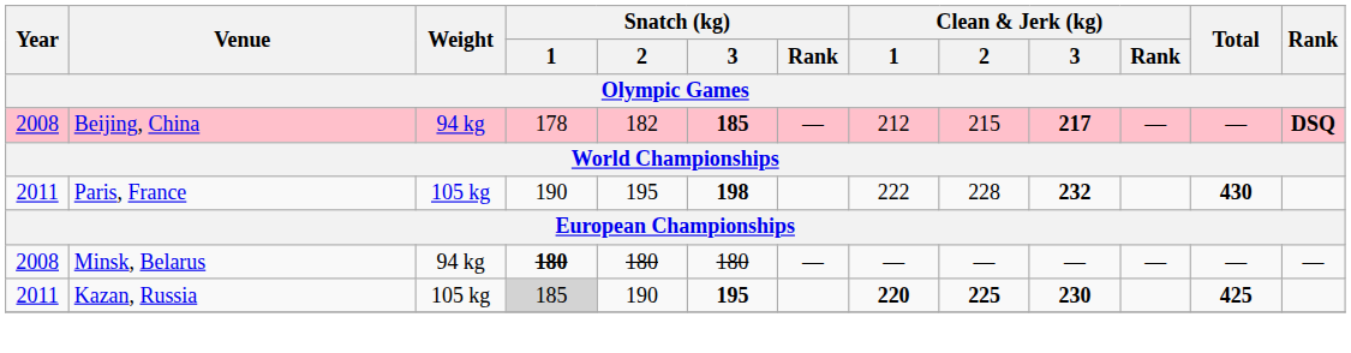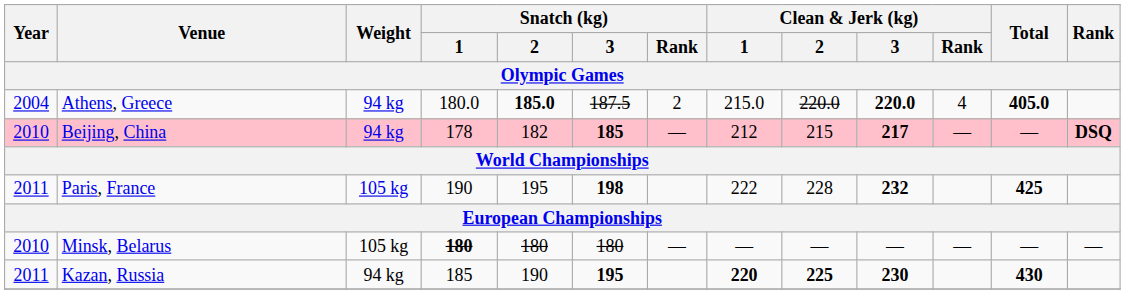 <table class="wikitable" style="text-align:center;">
 <tr>
 <th rowspan=2 width=40>Year</th>
 <th rowspan=2 width=250>Venue</th>
 <th rowspan=2 width=60>Weight</th>
 <th colspan=4>Snatch (kg)</th>
 <th colspan=4>Clean & Jerk (kg)</th>
 <th rowspan=2 width=60>Total</th>
 <th rowspan=2 width=40>Rank</th>
 </tr>
 <tr>
 <th width=60>1</th>
 <th width=60>2</th>
 <th width=60>3</th>
 <th width=45>Rank</th>
 <th width=60>1</th>
 <th width=60>2</th>
 <th width=60>3</th>
 <th width=45>Rank</th>
 </tr>
 <tr>
 <th colspan=13><a href='#'>Olympic Games</a></th>
 </tr>
+<tr>
+<td><a href='#'>2004</a></td>
+<td align=left> <a href='#'>Athens</a>, <a href='#'>Greece</a></td>
+<td><a href='#'>94 kg</a></td>
+<td>180.0</td>
+<td><strong>185.0</strong></td>
+<td><s>187.5</s></td>
+<td>2</td>
+<td>215.0</td>
+<td><s>220.0</s></td>
+<td><strong>220.0</strong></td>
+<td>4</td>
+<td><strong>405.0</strong></td>
+<td></td>
+</tr>
 <tr bgcolor=pink>
-<td><a href='#'>2008</a></td>
+<td><a href='#'>2010</a></td>
 <td align=left> <a href='#'>Beijing</a>, <a href='#'>China</a></td>
 <td><a href='#'>94 kg</a></td>
 <td>178</td>
 <td>182</td>
 <td><strong>185</strong></td>
 <td>—</td>
 <td>212</td>
 <td>215</td>
 <td><strong>217</strong></td>
 <td>—</td>
 <td>—</td>
 <td><strong>DSQ</strong></td>
 </tr>
 <tr>
 <th colspan=13><a href='#'>World Championships</a></th>
 </tr>
 <tr>
 <td><a href='#'>2011</a></td>
 <td align=left> <a href='#'>Paris</a>, <a href='#'>France</a></td>
 <td><a href='#'>105 kg</a></td>
 <td>190</td>
 <td>195</td>
 <td><strong>198</strong></td>
 <td></td>
 <td>222</td>
 <td>228</td>
 <td><strong>232</strong></td>
 <td></td>
-<td><strong>430</strong></td>
+<td><strong>425</strong></td>
 <td></td>
 </tr>
 <tr>
 <th colspan=13><a href='#'>European Championships</a></th>
 </tr>
 <tr>
-<td><a href='#'>2008</a></td>
+<td><a href='#'>2010</a></td>
 <td align=left> <a href='#'>Minsk</a>, <a href='#'>Belarus</a></td>
-<td>94 kg</td>
+<td>105 kg</td>
 <td><strong><s>180</s></strong></td>
 <td><s>180</s></td>
 <td><s>180</s></td>
 <td>—</td>
 <td>—</td>
 <td>—</td>
 <td>—</td>
 <td>—</td>
 <td>—</td>
 <td>—</td>
 </tr>
 <tr>
 <td><a href='#'>2011</a></td>
 <td align=left> <a href='#'>Kazan</a>, <a href='#'>Russia</a></td>
-<td>105 kg</td>
-<td style="background: lightgrey;">185</td>
+<td>94 kg</td>
+<td>185</td>
 <td>190</td>
 <td><strong>195</strong></td>
 <td></td>
 <td><strong>220</strong></td>
 <td><strong>225</strong></td>
 <td><strong>230</strong></td>
 <td></td>
-<td><strong>425</strong></td>
+<td><strong>430</strong></td>
 <td></td>
 </tr>
 <tr>
 </tr>
 </table>
